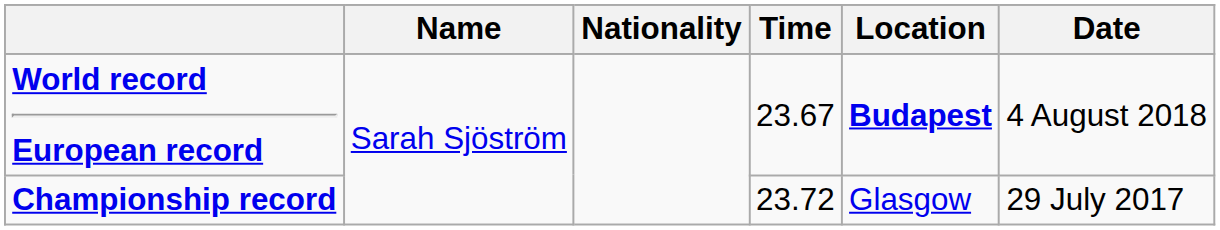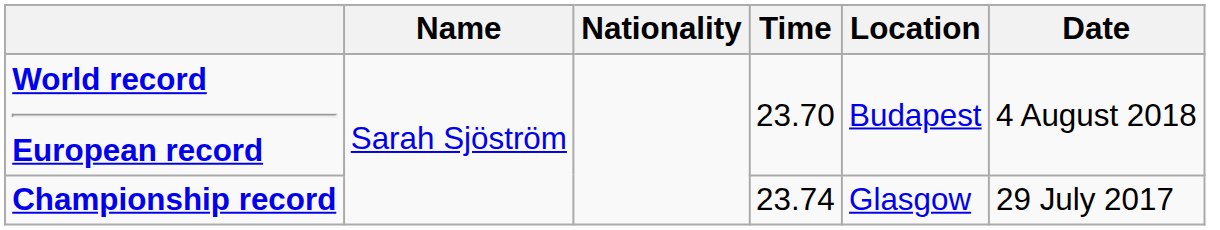 <table class=wikitable>
 <tr>
 <th></th>
 <th>Name</th>
 <th>Nationality</th>
 <th>Time</th>
 <th>Location</th>
 <th>Date</th>
 </tr>
 <tr>
 <td><strong><a href='#'>World record</a><hr><a href='#'>European record</a></strong></td>
 <td rowspan=2><a href='#'>Sarah Sjöström</a></td>
 <td rowspan=2></td>
-<td>23.67</td>
-<td><strong><a href='#'>Budapest</a></strong></td>
+<td>23.70</td>
+<td><a href='#'>Budapest</a></td>
 <td>4 August 2018</td>
 </tr>
 <tr>
 <td><strong><a href='#'>Championship record</a></strong></td>
-<td>23.72</td>
+<td>23.74</td>
 <td><a href='#'>Glasgow</a></td>
 <td>29 July 2017</td>
 </tr>
 </table>
